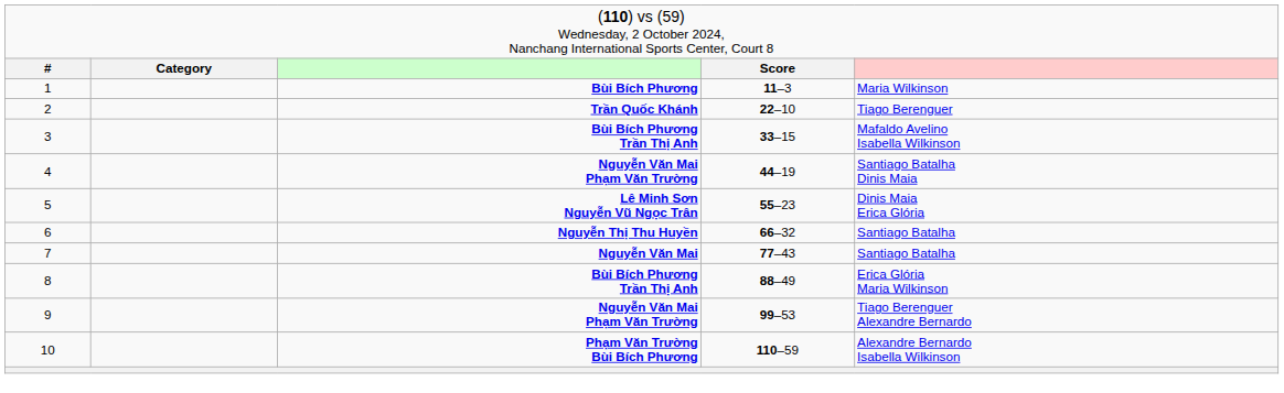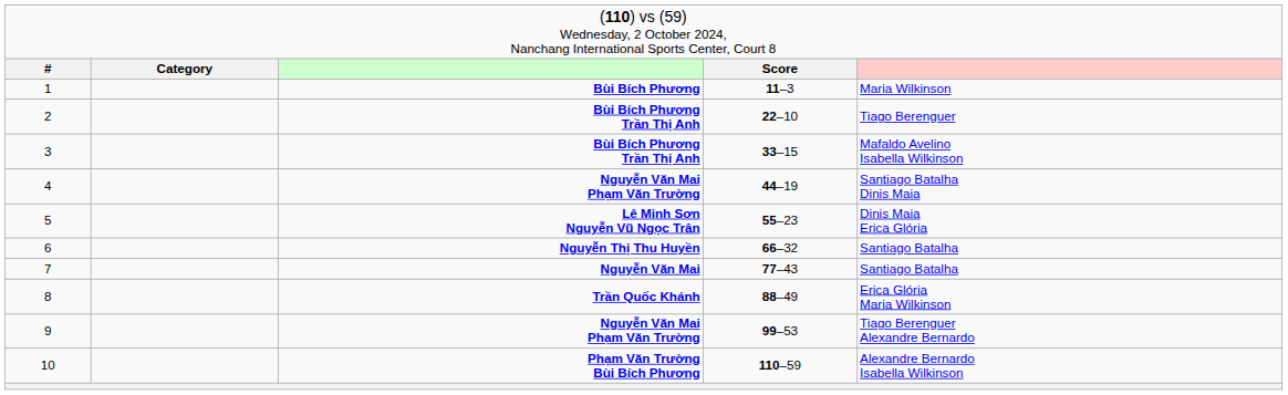 <table class="wikitable mw-collapsible mw-collapsed" style="font-size:90%; text-align:center" width="90%">
 <tr>
 <td colspan="5"><big>(<strong>110</strong>) <strong></strong> vs  (59)</big><br>Wednesday, 2 October 2024, <br>Nanchang International Sports Center, Court 8</td>
 </tr>
 <tr>
 <th width="25">#</th>
 <th width="50">Category</th>
 <th style="background-color:#CCFFCC" width="150"></th>
 <th width="50">Score<br></th>
 <th style="background-color:#FFCCCC" width="150"></th>
 </tr>
 <tr>
 <td>1</td>
 <td></td>
 <td align="right"><strong><a href='#'>Bùi Bích Phương</a> </strong></td>
 <td><strong>11</strong>–3<br></td>
 <td align="left"> <a href='#'>Maria Wilkinson</a></td>
 </tr>
 <tr>
 <td>2</td>
 <td></td>
-<td align="right"><strong><a href='#'>Trần Quốc Khánh</a> </strong></td>
+<td align="right"><strong><a href='#'>Bùi Bích Phương</a> <br><a href='#'>Trần Thị Anh</a> </strong></td>
 <td><strong>22</strong>–10<br></td>
 <td align="left"> <a href='#'>Tiago Berenguer</a></td>
 </tr>
 <tr>
 <td>3</td>
 <td></td>
 <td align="right"><strong><a href='#'>Bùi Bích Phương</a> <br><a href='#'>Trần Thị Anh</a> </strong></td>
 <td><strong>33</strong>–15<br></td>
 <td align="left"> <a href='#'>Mafaldo Avelino</a><br> <a href='#'>Isabella Wilkinson</a></td>
 </tr>
 <tr>
 <td>4</td>
 <td></td>
 <td align="right"><strong><a href='#'>Nguyễn Văn Mai</a> <br><a href='#'>Phạm Văn Trường</a> </strong></td>
 <td><strong>44</strong>–19<br></td>
 <td align="left"> <a href='#'>Santiago Batalha</a><br> <a href='#'>Dinis Maia</a></td>
 </tr>
 <tr>
 <td>5</td>
 <td></td>
 <td align="right"><strong><a href='#'>Lê Minh Sơn</a> <br><a href='#'>Nguyễn Vũ Ngọc Trân</a> </strong></td>
 <td><strong>55</strong>–23<br></td>
 <td align="left"> <a href='#'>Dinis Maia</a><br> <a href='#'>Erica Glória</a></td>
 </tr>
 <tr>
 <td>6</td>
 <td></td>
 <td align="right"><strong><a href='#'>Nguyễn Thị Thu Huyền</a> </strong></td>
 <td><strong>66</strong>–32<br></td>
 <td align="left"> <a href='#'>Santiago Batalha</a></td>
 </tr>
 <tr>
 <td>7</td>
 <td></td>
 <td align="right"><strong><a href='#'>Nguyễn Văn Mai</a> </strong></td>
 <td><strong>77</strong>–43<br></td>
 <td align="left"> <a href='#'>Santiago Batalha</a></td>
 </tr>
 <tr>
 <td>8</td>
 <td></td>
-<td align="right"><strong><a href='#'>Bùi Bích Phương</a> <br><a href='#'>Trần Thị Anh</a> </strong></td>
+<td align="right"><strong><a href='#'>Trần Quốc Khánh</a> </strong></td>
 <td><strong>88</strong>–49<br></td>
 <td align="left"> <a href='#'>Erica Glória</a><br> <a href='#'>Maria Wilkinson</a></td>
 </tr>
 <tr>
 <td>9</td>
 <td></td>
 <td align="right"><strong><a href='#'>Nguyễn Văn Mai</a> <br><a href='#'>Phạm Văn Trường</a> </strong></td>
 <td><strong>99</strong>–53<br></td>
 <td align="left"> <a href='#'>Tiago Berenguer</a><br> <a href='#'>Alexandre Bernardo</a></td>
 </tr>
 <tr>
 <td>10</td>
 <td></td>
 <td align="right"><strong><a href='#'>Phạm Văn Trường</a> <br><a href='#'>Bùi Bích Phương</a> </strong></td>
 <td><strong>110</strong>–59<br></td>
 <td align="left"> <a href='#'>Alexandre Bernardo</a><br> <a href='#'>Isabella Wilkinson</a></td>
 </tr>
 <tr>
 <th colspan="5"></th>
 </tr>
 </table>
